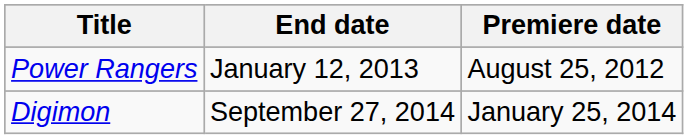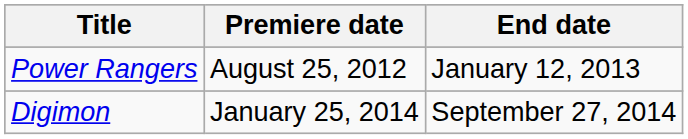 <table class="wikitable sortable">
 <tr>
 <th>Title</th>
+<th>Premiere date</th>
 <th>End date</th>
-<th>Premiere date</th>
 </tr>
 <tr>
 <td><em><a href='#'>Power Rangers</a></em></td>
+<td>August 25, 2012</td>
 <td>January 12, 2013</td>
-<td>August 25, 2012</td>
 </tr>
 <tr>
 <td><em><a href='#'>Digimon</a></em></td>
+<td>January 25, 2014</td>
 <td>September 27, 2014</td>
-<td>January 25, 2014</td>
 </tr>
 </table>
